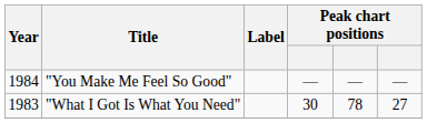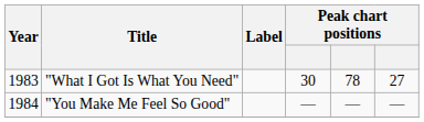 <table class="wikitable">
 <tr>
 <th rowspan="2">Year</th>
 <th rowspan="2">Title</th>
 <th rowspan="2">Label</th>
 <th colspan="3">Peak chart positions</th>
 </tr>
 <tr>
 <th width="40"><br></th>
 <th width="40"><br></th>
 <th width="40"><br></th>
 </tr>
 <tr>
+<td>1983</td>
+<td>"What I Got Is What You Need"</td>
+<td></td>
+<td align=center>30</td>
+<td align=center>78</td>
+<td align=center>27</td>
+</tr>
+<tr>
 <td>1984</td>
 <td>"You Make Me Feel So Good"</td>
 <td></td>
 <td align=center>―</td>
 <td align=center>―</td>
 <td align=center>―</td>
 </tr>
 <tr>
-<td>1983</td>
-<td>"What I Got Is What You Need"</td>
-<td></td>
-<td align=center>30</td>
-<td align=center>78</td>
-<td align=center>27</td>
-</tr>
-<tr>
 </tr>
 </table>
